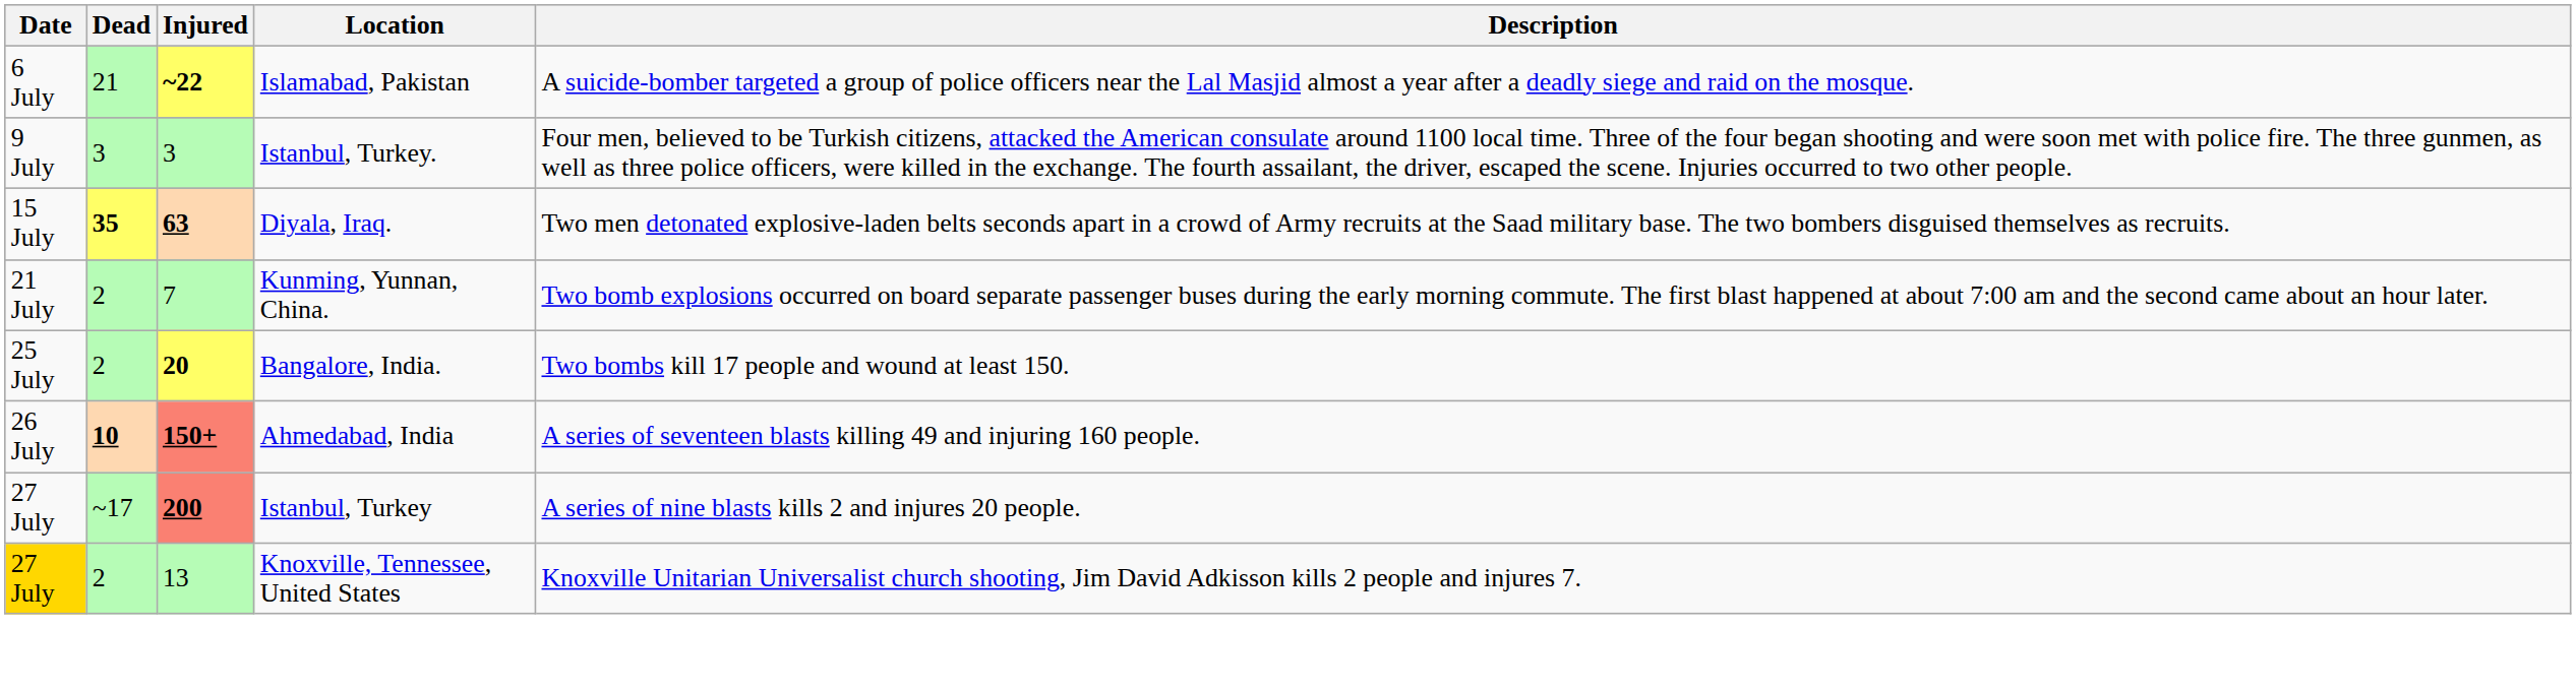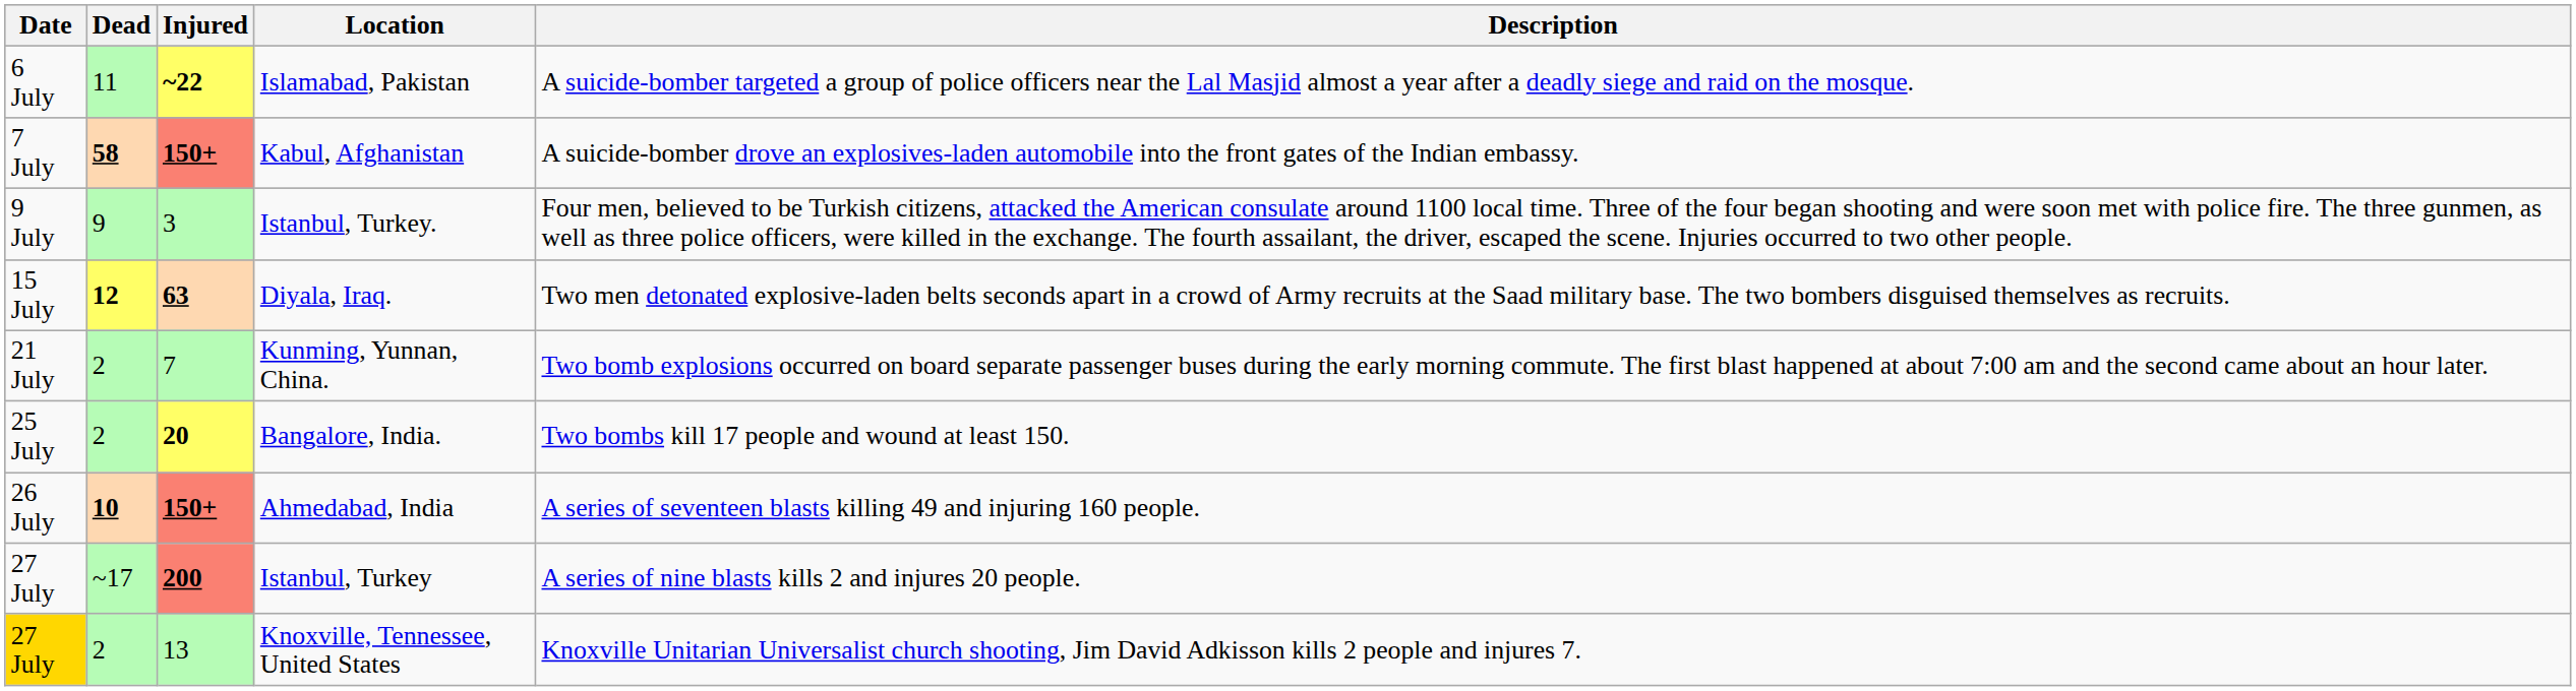 <table class="wikitable sortable" id="terrorIncidents2008Jul">
 <tr>
 <th>Date</th>
 <th>Dead</th>
 <th>Injured</th>
 <th>Location</th>
 <th>Description</th>
 </tr>
 <tr>
 <td>6 July </td>
-<td style="background:#b6fcb6;text-align:left">21</td>
+<td style="background:#b6fcb6;text-align:left">11</td>
 <td style="background:#FFFF66;text-align:left"><strong>~22</strong></td>
 <td><a href='#'>Islamabad</a>, Pakistan</td>
 <td>A <a href='#'>suicide-bomber targeted</a> a group of police officers near the <a href='#'>Lal Masjid</a> almost a year after a <a href='#'>deadly siege and raid on the mosque</a>.</td>
 </tr>
 <tr>
+<td>7 July </td>
+<td style="background:#FED8B1;text-align:left"><u><strong>58</strong></u></td>
+<td style="background:#FA8072;text-align:left"><u><strong>150+</strong></u></td>
+<td><a href='#'>Kabul</a>, <a href='#'>Afghanistan</a></td>
+<td>A suicide-bomber <a href='#'>drove an explosives-laden automobile</a> into the front gates of the Indian embassy.</td>
+</tr>
+<tr>
 <td>9 July </td>
-<td style="background:#b6fcb6;text-align:left">3</td>
+<td style="background:#b6fcb6;text-align:left">9</td>
 <td style="background:#b6fcb6;text-align:left">3</td>
 <td><a href='#'>Istanbul</a>, Turkey.</td>
 <td>Four men, believed to be Turkish citizens, <a href='#'>attacked the American consulate</a> around 1100 local time. Three of the four began shooting and were soon met with police fire. The three gunmen, as well as three police officers, were killed in the exchange. The fourth assailant, the driver, escaped the scene. Injuries occurred to two other people.</td>
 </tr>
 <tr>
 <td>15 July </td>
-<td style="background:#FFFF66;text-align:left"><strong>35</strong></td>
+<td style="background:#FFFF66;text-align:left"><strong>12</strong></td>
 <td style="background:#FED8B1;text-align:left"><u><strong>63</strong></u></td>
 <td><a href='#'>Diyala</a>, <a href='#'>Iraq</a>.</td>
 <td>Two men <a href='#'>detonated</a> explosive-laden belts seconds apart in a crowd of Army recruits at the Saad military base. The two bombers disguised themselves as recruits.</td>
 </tr>
 <tr>
 <td>21 July </td>
 <td style="background:#b6fcb6;text-align:left">2</td>
 <td style="background:#b6fcb6;text-align:left">7</td>
 <td><a href='#'>Kunming</a>, Yunnan, China.</td>
 <td><a href='#'>Two bomb explosions</a> occurred on board separate passenger buses during the early morning commute.  The first blast happened at about 7:00 am and the second came about an hour later.</td>
 </tr>
 <tr>
 <td>25 July </td>
 <td style="background:#b6fcb6;text-align:left">2</td>
 <td style="background:#FFFF66;text-align:left"><strong>20</strong></td>
 <td><a href='#'>Bangalore</a>, India.</td>
 <td><a href='#'>Two bombs</a> kill 17 people and wound at least 150.</td>
 </tr>
 <tr>
 <td>26 July </td>
 <td style="background:#FED8B1;text-align:left"><u><strong>10</strong></u></td>
 <td style="background:#FA8072;text-align:left"><u><strong>150+</strong></u></td>
 <td><a href='#'>Ahmedabad</a>, India</td>
 <td><a href='#'>A series of seventeen blasts</a> killing 49 and injuring 160 people.</td>
 </tr>
 <tr>
 <td>27 July </td>
 <td style="background:#b6fcb6;text-align:left">~17</td>
 <td style="background:#FA8072;text-align:left"><u><strong>200</strong></u></td>
 <td><a href='#'>Istanbul</a>, Turkey</td>
 <td><a href='#'>A series of nine blasts</a> kills 2 and injures 20 people.</td>
 </tr>
 <tr>
 <td style="background: gold;">27 July </td>
 <td style="background:#b6fcb6;text-align:left">2</td>
 <td style="background:#b6fcb6;text-align:left">13</td>
 <td><a href='#'>Knoxville, Tennessee</a>, United States</td>
 <td><a href='#'>Knoxville Unitarian Universalist church shooting</a>, Jim David Adkisson kills 2 people and injures 7.</td>
 </tr>
 </table>
